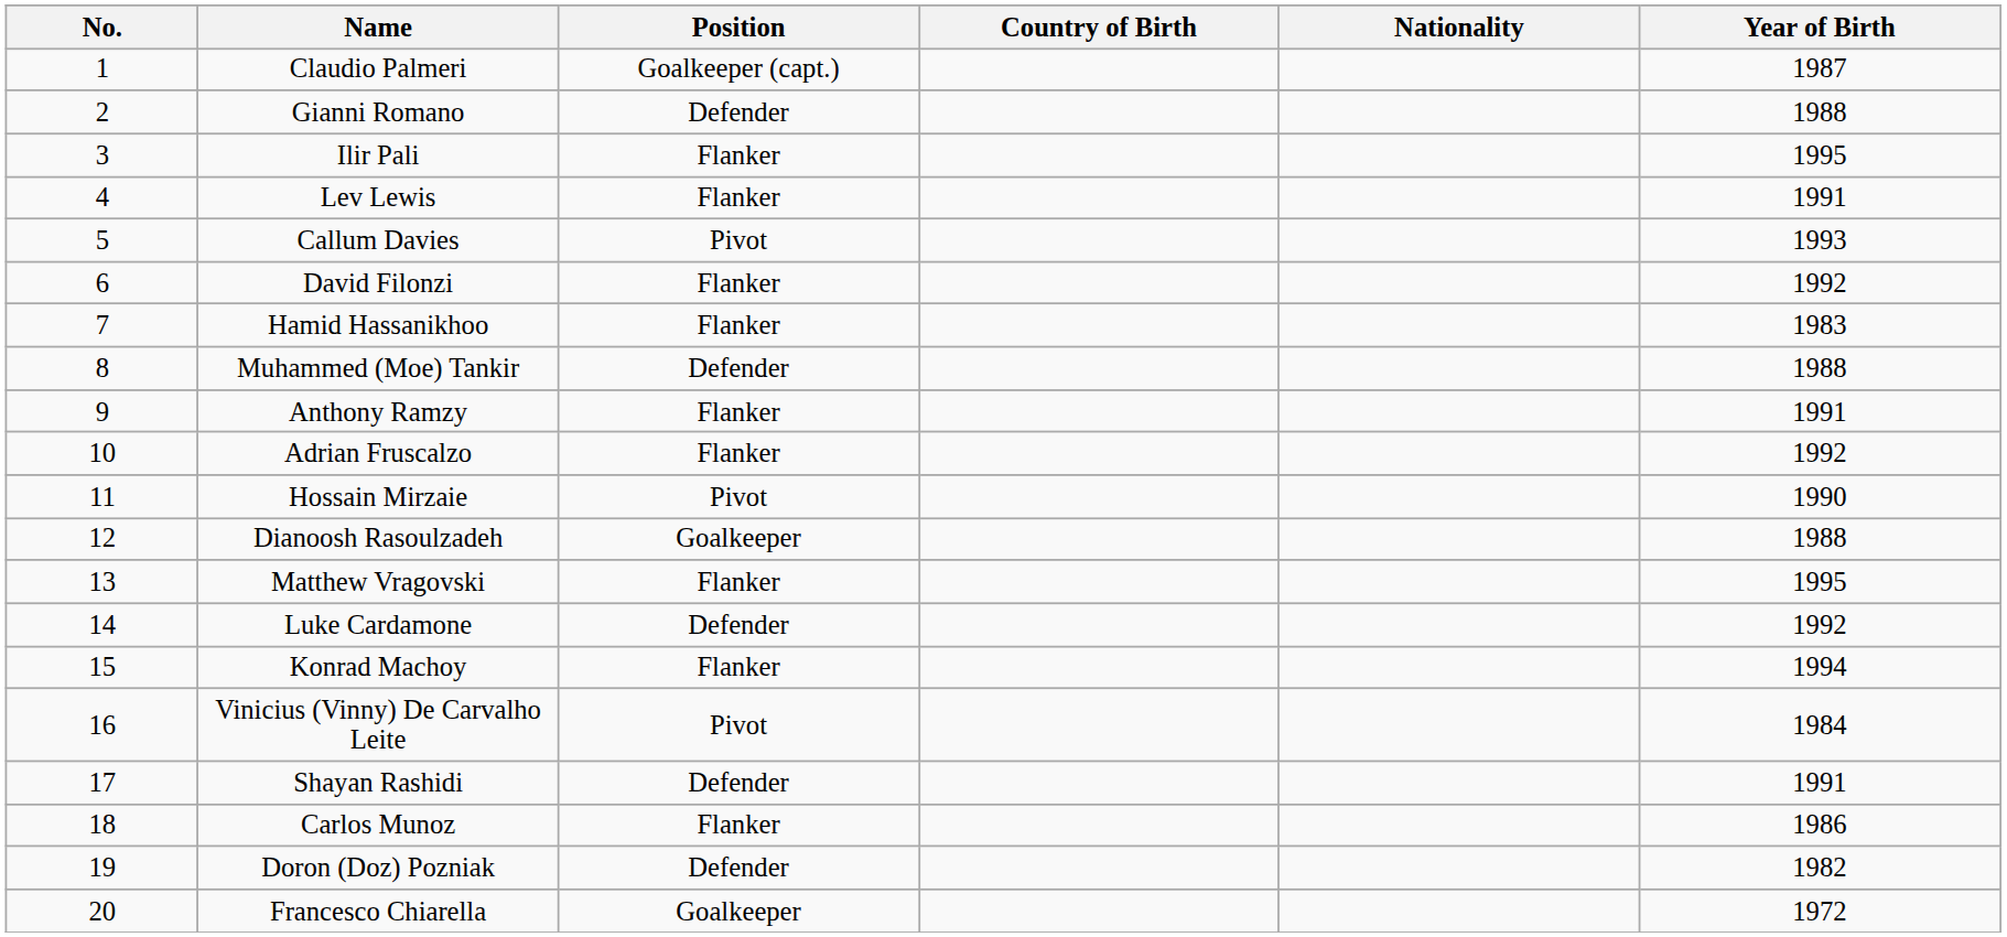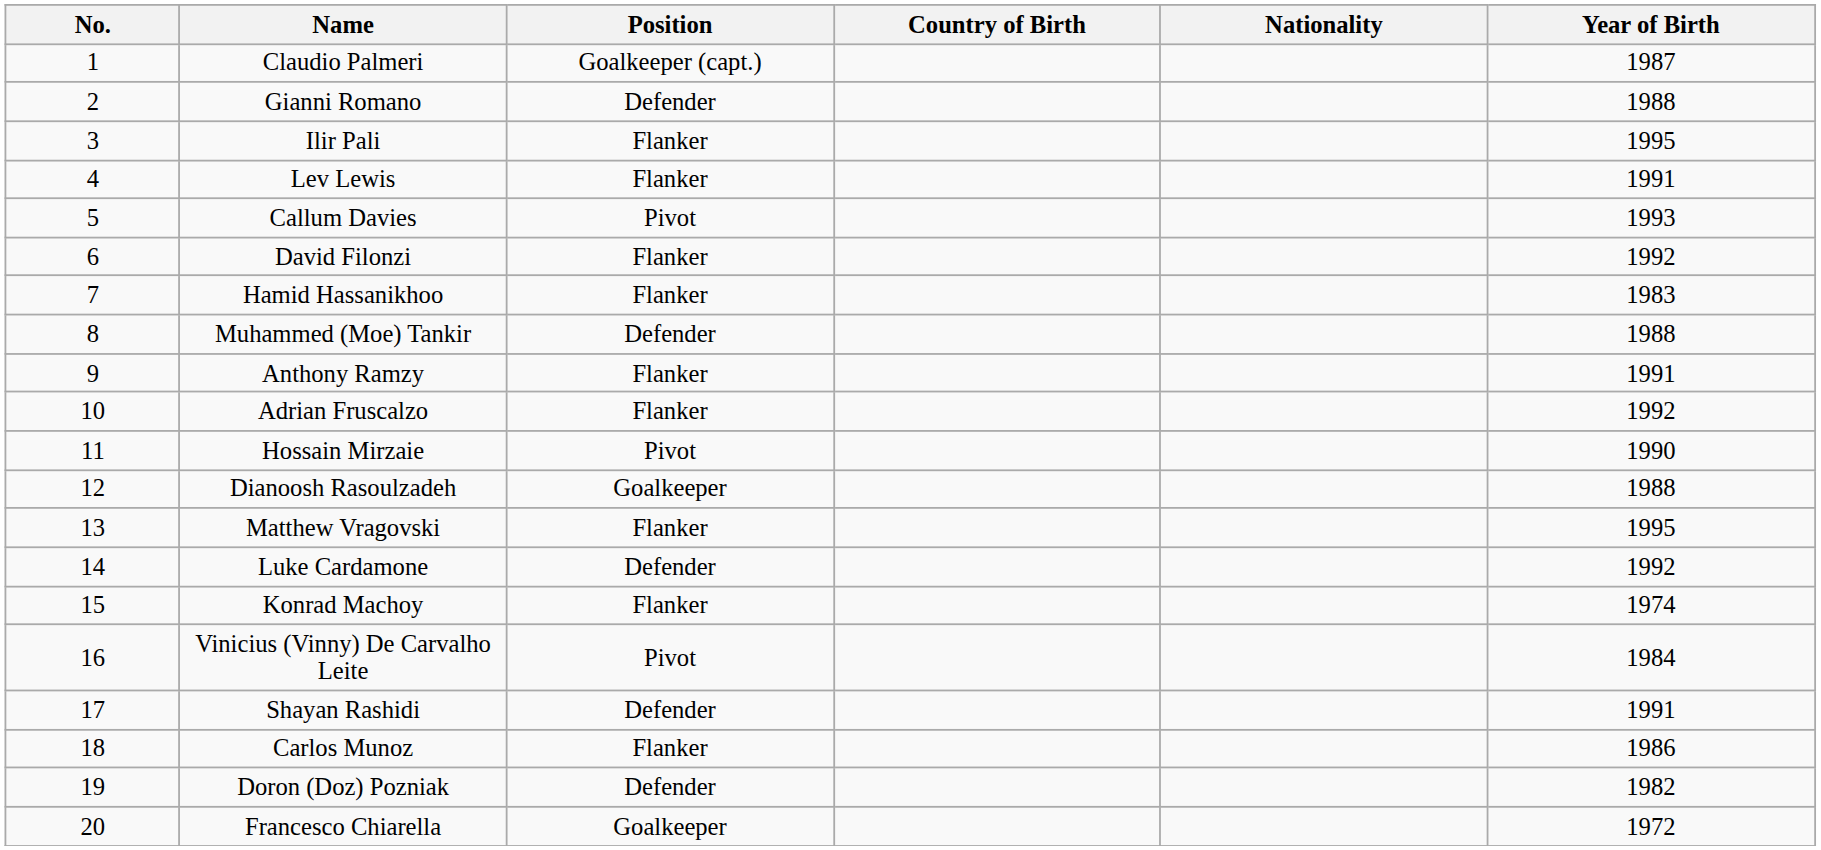 <table class="wikitable" style="width: 80%; line-height:110%; font-size: 86%; text-align:center; margin: 1em auto 1em auto;" align="center">
 <tr>
 <th width="50">No.</th>
 <th width="100">Name</th>
 <th width="100">Position</th>
 <th width="100">Country of Birth</th>
 <th width="100">Nationality</th>
 <th width="100">Year of Birth</th>
 </tr>
 <tr>
 <td>1</td>
 <td>Claudio Palmeri</td>
 <td>Goalkeeper (capt.)</td>
 <td></td>
 <td> </td>
 <td>1987</td>
 </tr>
 <tr>
 <td>2</td>
 <td>Gianni Romano</td>
 <td>Defender</td>
 <td></td>
 <td></td>
 <td>1988</td>
 </tr>
 <tr>
 <td>3</td>
 <td>Ilir Pali</td>
 <td>Flanker</td>
 <td></td>
 <td></td>
 <td>1995</td>
 </tr>
 <tr>
 <td>4</td>
 <td>Lev Lewis</td>
 <td>Flanker</td>
 <td></td>
 <td></td>
 <td>1991</td>
 </tr>
 <tr>
 <td>5</td>
 <td>Callum Davies</td>
 <td>Pivot</td>
 <td></td>
 <td></td>
 <td>1993</td>
 </tr>
 <tr>
 <td>6</td>
 <td>David Filonzi</td>
 <td>Flanker</td>
 <td></td>
 <td></td>
 <td>1992</td>
 </tr>
 <tr>
 <td>7</td>
 <td>Hamid Hassanikhoo</td>
 <td>Flanker</td>
 <td></td>
 <td> </td>
 <td>1983</td>
 </tr>
 <tr>
 <td>8</td>
 <td>Muhammed (Moe) Tankir</td>
 <td>Defender</td>
 <td></td>
 <td></td>
 <td>1988</td>
 </tr>
 <tr>
 <td>9</td>
 <td>Anthony Ramzy</td>
 <td>Flanker</td>
 <td></td>
 <td></td>
 <td>1991</td>
 </tr>
 <tr>
 <td>10</td>
 <td>Adrian Fruscalzo</td>
 <td>Flanker</td>
 <td></td>
 <td></td>
 <td>1992</td>
 </tr>
 <tr>
 <td>11</td>
 <td>Hossain Mirzaie</td>
 <td>Pivot</td>
 <td></td>
 <td></td>
 <td>1990</td>
 </tr>
 <tr>
 <td>12</td>
 <td>Dianoosh Rasoulzadeh</td>
 <td>Goalkeeper</td>
 <td></td>
 <td></td>
 <td>1988</td>
 </tr>
 <tr>
 <td>13</td>
 <td>Matthew Vragovski</td>
 <td>Flanker</td>
 <td></td>
 <td></td>
 <td>1995</td>
 </tr>
 <tr>
 <td>14</td>
 <td>Luke Cardamone</td>
 <td>Defender</td>
 <td></td>
 <td></td>
 <td>1992</td>
 </tr>
 <tr>
 <td>15</td>
 <td>Konrad Machoy</td>
 <td>Flanker</td>
 <td></td>
 <td></td>
-<td>1994</td>
+<td>1974</td>
 </tr>
 <tr>
 <td>16</td>
 <td>Vinicius (Vinny) De Carvalho Leite</td>
 <td>Pivot</td>
 <td></td>
 <td></td>
 <td>1984</td>
 </tr>
 <tr>
 <td>17</td>
 <td>Shayan Rashidi</td>
 <td>Defender</td>
 <td></td>
 <td> </td>
 <td>1991</td>
 </tr>
 <tr>
 <td>18</td>
 <td>Carlos Munoz</td>
 <td>Flanker</td>
 <td></td>
 <td></td>
 <td>1986</td>
 </tr>
 <tr>
 <td>19</td>
 <td>Doron (Doz) Pozniak</td>
 <td>Defender</td>
 <td></td>
 <td></td>
 <td>1982</td>
 </tr>
 <tr>
 <td>20</td>
 <td>Francesco Chiarella</td>
 <td>Goalkeeper</td>
 <td></td>
 <td></td>
 <td>1972</td>
 </tr>
 <tr>
 </tr>
 </table>
